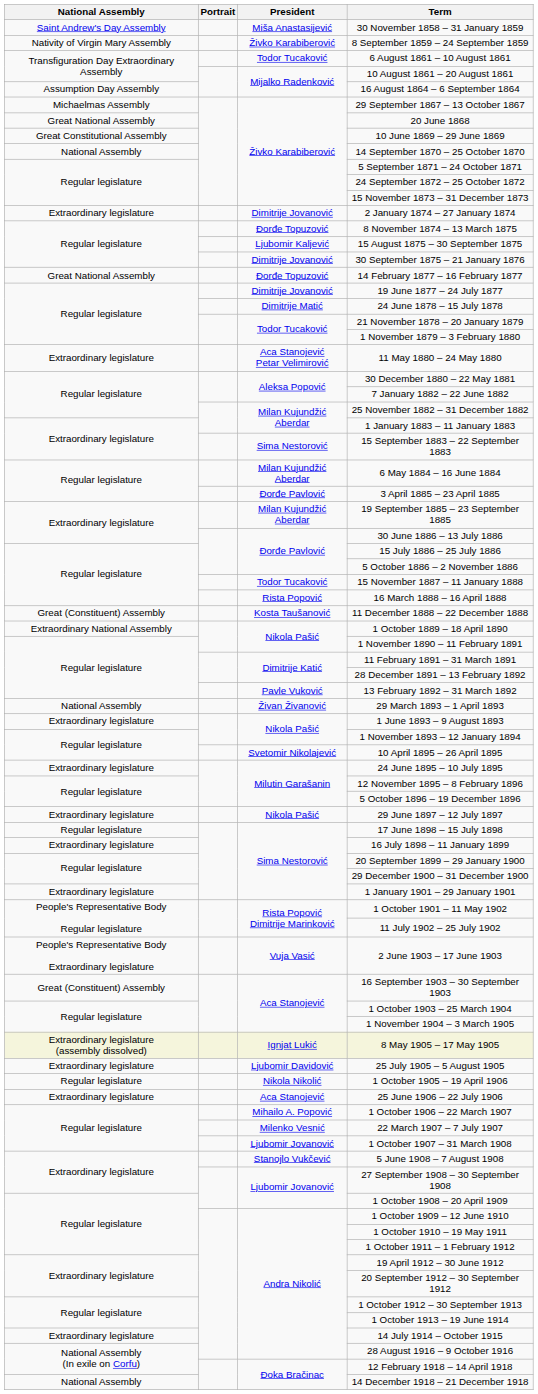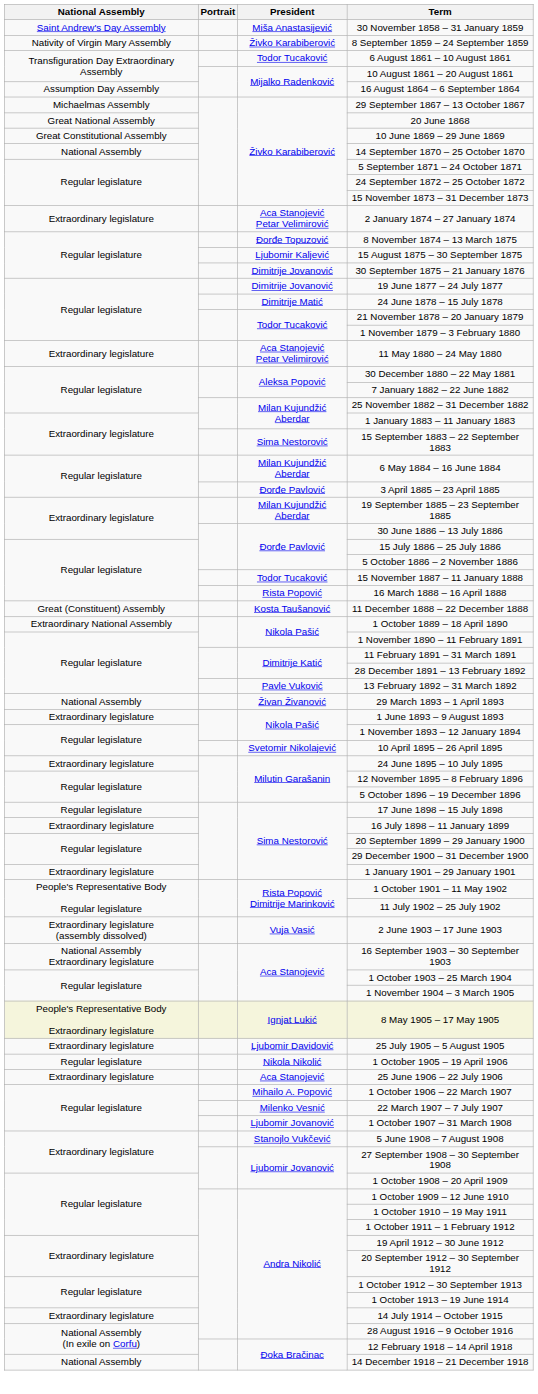 <table class="wikitable" style="text-align:center">
 <tr>
 <th>National Assembly</th>
 <th>Portrait</th>
 <th>President</th>
 <th>Term</th>
 </tr>
 <tr>
 <td><a href='#'>Saint Andrew's Day Assembly</a></td>
 <td></td>
 <td><a href='#'>Miša Anastasijević</a></td>
 <td>30 November 1858 – 31 January 1859</td>
 </tr>
 <tr>
 <td>Nativity of Virgin Mary Assembly</td>
 <td></td>
 <td><a href='#'>Živko Karabiberović</a></td>
 <td>8 September 1859 – 24 September 1859</td>
 </tr>
 <tr>
 <td rowspan="2">Transfiguration Day Extraordinary Assembly</td>
 <td></td>
 <td><a href='#'>Todor Tucaković</a></td>
 <td>6 August 1861 – 10 August 1861</td>
 </tr>
 <tr>
 <td rowspan="2"></td>
 <td rowspan="2"><a href='#'>Mijalko Radenković</a></td>
 <td>10 August 1861 – 20 August 1861</td>
 </tr>
 <tr>
 <td>Assumption Day Assembly</td>
 <td>16 August 1864 – 6 September 1864</td>
 </tr>
 <tr>
 <td>Michaelmas Assembly</td>
 <td rowspan="7"></td>
 <td rowspan="7"><a href='#'>Živko Karabiberović</a></td>
 <td>29 September 1867 – 13 October 1867</td>
 </tr>
 <tr>
 <td>Great National Assembly</td>
 <td>20 June 1868</td>
 </tr>
 <tr>
 <td>Great Constitutional Assembly</td>
 <td>10 June 1869 – 29 June 1869</td>
 </tr>
 <tr>
 <td>National Assembly</td>
 <td>14 September 1870 – 25 October 1870</td>
 </tr>
 <tr>
 <td rowspan="3">Regular legislature</td>
 <td>5 September 1871 – 24 October 1871</td>
 </tr>
 <tr>
 <td>24 September 1872 – 25 October 1872</td>
 </tr>
 <tr>
 <td>15 November 1873 – 31 December 1873</td>
 </tr>
 <tr>
 <td>Extraordinary legislature</td>
 <td></td>
-<td><a href='#'>Dimitrije Jovanović</a></td>
+<td><a href='#'>Aca Stanojević</a><br>  <a href='#'>Petar Velimirović</a><br></td>
 <td>2 January 1874 – 27 January 1874</td>
 </tr>
 <tr>
 <td rowspan="3">Regular legislature</td>
 <td></td>
 <td><a href='#'>Đorđe Topuzović</a></td>
 <td>8 November 1874 – 13 March 1875</td>
 </tr>
 <tr>
 <td></td>
 <td><a href='#'>Ljubomir Kaljević</a></td>
 <td>15 August 1875 – 30 September 1875</td>
 </tr>
 <tr>
 <td></td>
 <td><a href='#'>Dimitrije Jovanović</a></td>
 <td>30 September 1875 – 21 January 1876</td>
-</tr>
-<tr>
-<td>Great National Assembly</td>
-<td></td>
-<td><a href='#'>Đorđe Topuzović</a></td>
-<td>14 February 1877 – 16 February 1877</td>
 </tr>
 <tr>
 <td rowspan="4">Regular legislature</td>
 <td></td>
 <td><a href='#'>Dimitrije Jovanović</a></td>
 <td>19 June 1877 – 24 July 1877</td>
 </tr>
 <tr>
 <td></td>
 <td><a href='#'>Dimitrije Matić</a></td>
 <td>24 June 1878 – 15 July 1878</td>
 </tr>
 <tr>
 <td rowspan="2"></td>
 <td rowspan="2"><a href='#'>Todor Tucaković</a></td>
 <td>21 November 1878 – 20 January 1879</td>
 </tr>
 <tr>
 <td>1 November 1879 – 3 February 1880</td>
 </tr>
 <tr>
 <td>Extraordinary legislature</td>
 <td></td>
 <td><a href='#'>Aca Stanojević</a><br>  <a href='#'>Petar Velimirović</a><br></td>
 <td>11 May 1880 – 24 May 1880</td>
 </tr>
 <tr>
 <td rowspan="3">Regular legislature</td>
 <td rowspan="2"></td>
 <td rowspan="2"><a href='#'>Aleksa Popović</a></td>
 <td>30 December 1880 – 22 May 1881</td>
 </tr>
 <tr>
 <td>7 January 1882 – 22 June 1882</td>
 </tr>
 <tr>
 <td rowspan="2"></td>
 <td rowspan="2"><a href='#'>Milan Kujundžić Aberdar</a></td>
 <td>25 November 1882 – 31 December 1882</td>
 </tr>
 <tr>
 <td rowspan="2">Extraordinary legislature</td>
 <td>1 January 1883 – 11 January 1883</td>
 </tr>
 <tr>
 <td></td>
 <td><a href='#'>Sima Nestorović</a></td>
 <td>15 September 1883 – 22 September 1883</td>
 </tr>
 <tr>
 <td rowspan="2">Regular legislature</td>
 <td></td>
 <td><a href='#'>Milan Kujundžić Aberdar</a></td>
 <td>6 May 1884 – 16 June 1884</td>
 </tr>
 <tr>
 <td></td>
 <td><a href='#'>Đorđe Pavlović</a></td>
 <td>3 April 1885 – 23 April 1885</td>
 </tr>
 <tr>
 <td rowspan="2">Extraordinary legislature</td>
 <td></td>
 <td><a href='#'>Milan Kujundžić Aberdar</a></td>
 <td>19 September 1885 – 23 September 1885</td>
 </tr>
 <tr>
 <td rowspan="3"></td>
 <td rowspan="3"><a href='#'>Đorđe Pavlović</a></td>
 <td>30 June 1886 – 13 July 1886</td>
 </tr>
 <tr>
 <td rowspan="4">Regular legislature</td>
 <td>15 July 1886 – 25 July 1886</td>
 </tr>
 <tr>
 <td>5 October 1886 – 2 November 1886</td>
 </tr>
 <tr>
 <td></td>
 <td><a href='#'>Todor Tucaković</a></td>
 <td>15 November 1887 – 11 January 1888</td>
 </tr>
 <tr>
 <td></td>
 <td><a href='#'>Rista Popović</a></td>
 <td>16 March 1888 – 16 April 1888</td>
 </tr>
 <tr>
 <td>Great (Constituent) Assembly</td>
 <td></td>
 <td><a href='#'>Kosta Taušanović</a></td>
 <td>11 December 1888 – 22 December 1888</td>
 </tr>
 <tr>
 <td>Extraordinary National Assembly</td>
 <td rowspan="2"></td>
 <td rowspan="2"><a href='#'>Nikola Pašić</a></td>
 <td>1 October 1889 – 18 April 1890</td>
 </tr>
 <tr>
 <td rowspan="4">Regular legislature</td>
 <td>1 November 1890 – 11 February 1891</td>
 </tr>
 <tr>
 <td rowspan="2"></td>
 <td rowspan="2"><a href='#'>Dimitrije Katić</a></td>
 <td>11 February 1891 – 31 March 1891</td>
 </tr>
 <tr>
 <td>28 December 1891 – 13 February 1892</td>
 </tr>
 <tr>
 <td></td>
 <td><a href='#'>Pavle Vuković</a></td>
 <td>13 February 1892 – 31 March 1892</td>
 </tr>
 <tr>
 <td>National Assembly</td>
 <td></td>
 <td><a href='#'>Živan Živanović</a></td>
 <td>29 March 1893 – 1 April 1893</td>
 </tr>
 <tr>
 <td>Extraordinary legislature</td>
 <td rowspan="2"></td>
 <td rowspan="2"><a href='#'>Nikola Pašić</a></td>
 <td>1 June 1893 – 9 August 1893</td>
 </tr>
 <tr>
 <td rowspan="2">Regular legislature</td>
 <td>1 November 1893 – 12 January 1894</td>
 </tr>
 <tr>
 <td></td>
 <td><a href='#'>Svetomir Nikolajević</a></td>
 <td>10 April 1895 – 26 April 1895</td>
 </tr>
 <tr>
 <td>Extraordinary legislature</td>
 <td rowspan="3"></td>
 <td rowspan="3"><a href='#'>Milutin Garašanin</a></td>
 <td>24 June 1895 – 10 July 1895</td>
 </tr>
 <tr>
 <td rowspan="2">Regular legislature</td>
 <td>12 November 1895 – 8 February 1896</td>
 </tr>
 <tr>
 <td>5 October 1896 – 19 December 1896</td>
 </tr>
 <tr>
-<td>Extraordinary legislature</td>
-<td></td>
-<td><a href='#'>Nikola Pašić</a></td>
-<td>29 June 1897 – 12 July 1897</td>
-</tr>
-<tr>
 <td>Regular legislature</td>
 <td rowspan="5"></td>
 <td rowspan="5"><a href='#'>Sima Nestorović</a></td>
 <td>17 June 1898 – 15 July 1898</td>
 </tr>
 <tr>
 <td>Extraordinary legislature</td>
 <td>16 July 1898 – 11 January 1899</td>
 </tr>
 <tr>
 <td rowspan="2">Regular legislature</td>
 <td>20 September 1899 – 29 January 1900</td>
 </tr>
 <tr>
 <td>29 December 1900 – 31 December 1900</td>
 </tr>
 <tr>
 <td>Extraordinary legislature</td>
 <td>1 January 1901 – 29 January 1901</td>
 </tr>
 <tr>
 <td rowspan="2">People's Representative Body<br><br>Regular legislature</td>
 <td rowspan="2"></td>
 <td rowspan="2"><a href='#'>Rista Popović</a><br>  <a href='#'>Dimitrije Marinković</a><br></td>
 <td>1 October 1901 – 11 May 1902</td>
 </tr>
 <tr>
 <td>11 July 1902 – 25 July 1902</td>
 </tr>
 <tr>
-<td>People's Representative Body<br><br>Extraordinary legislature</td>
+<td>Extraordinary legislature<br>(assembly dissolved)</td>
 <td>  </td>
 <td><a href='#'>Vuja Vasić</a></td>
 <td>2 June 1903 – 17 June 1903</td>
 </tr>
 <tr>
-<td>Great (Constituent) Assembly</td>
+<td>National Assembly<br>Extraordinary legislature</td>
 <td rowspan="3"></td>
 <td rowspan="3"><a href='#'>Aca Stanojević</a></td>
 <td>16 September 1903 – 30 September 1903</td>
 </tr>
 <tr>
 <td rowspan="2">Regular legislature</td>
 <td>1 October 1903 – 25 March 1904</td>
 </tr>
 <tr>
 <td>1 November 1904 – 3 March 1905</td>
 </tr>
 <tr style="background:#F5F5DC;">
-<td>Extraordinary legislature<br>(assembly dissolved)</td>
+<td>People's Representative Body<br><br>Extraordinary legislature</td>
 <td></td>
 <td><a href='#'>Ignjat Lukić</a></td>
 <td>8 May 1905 – 17 May 1905</td>
 </tr>
 <tr>
 <td>Extraordinary legislature</td>
 <td></td>
 <td><a href='#'>Ljubomir Davidović</a></td>
 <td>25 July 1905 – 5 August 1905</td>
 </tr>
 <tr>
 <td>Regular legislature</td>
 <td></td>
 <td><a href='#'>Nikola Nikolić</a></td>
 <td>1 October 1905 – 19 April 1906</td>
 </tr>
 <tr>
 <td>Extraordinary legislature</td>
 <td></td>
 <td><a href='#'>Aca Stanojević</a></td>
 <td>25 June 1906 – 22 July 1906</td>
 </tr>
 <tr>
 <td rowspan="3">Regular legislature</td>
 <td></td>
 <td><a href='#'>Mihailo A. Popović</a></td>
 <td>1 October 1906 – 22 March 1907</td>
 </tr>
 <tr>
 <td></td>
 <td><a href='#'>Milenko Vesnić</a></td>
 <td>22 March 1907 – 7 July 1907</td>
 </tr>
 <tr>
 <td></td>
 <td><a href='#'>Ljubomir Jovanović</a></td>
 <td>1 October 1907 – 31 March 1908</td>
 </tr>
 <tr>
 <td rowspan="2">Extraordinary legislature</td>
 <td></td>
 <td><a href='#'>Stanojlo Vukčević</a></td>
 <td>5 June 1908 – 7 August 1908</td>
 </tr>
 <tr>
 <td rowspan="2"></td>
 <td rowspan="2"><a href='#'>Ljubomir Jovanović</a></td>
 <td>27 September 1908 – 30 September 1908</td>
 </tr>
 <tr>
 <td rowspan="4">Regular legislature</td>
 <td>1 October 1908 – 20 April 1909</td>
 </tr>
 <tr>
 <td rowspan="9"></td>
 <td rowspan="9"><a href='#'>Andra Nikolić</a></td>
 <td>1 October 1909 – 12 June 1910</td>
 </tr>
 <tr>
 <td>1 October 1910 – 19 May 1911</td>
 </tr>
 <tr>
 <td>1 October 1911 – 1 February 1912</td>
 </tr>
 <tr>
 <td rowspan="2">Extraordinary legislature</td>
 <td>19 April 1912 – 30 June 1912</td>
 </tr>
 <tr>
 <td>20 September 1912 – 30 September 1912</td>
 </tr>
 <tr>
 <td rowspan="2">Regular legislature</td>
 <td>1 October 1912 – 30 September 1913</td>
 </tr>
 <tr>
 <td>1 October 1913 – 19 June 1914</td>
 </tr>
 <tr>
 <td>Extraordinary legislature</td>
 <td>14 July 1914 – October 1915</td>
 </tr>
 <tr>
 <td rowspan="2">National Assembly<br>(In exile on <a href='#'>Corfu</a>)</td>
 <td>28 August 1916 – 9 October 1916</td>
 </tr>
 <tr>
 <td rowspan="2"></td>
 <td rowspan="2"><a href='#'>Đoka Bračinac</a></td>
 <td>12 February 1918 – 14 April 1918</td>
 </tr>
 <tr>
 <td>National Assembly</td>
 <td>14 December 1918 – 21 December 1918</td>
 </tr>
 </table>
